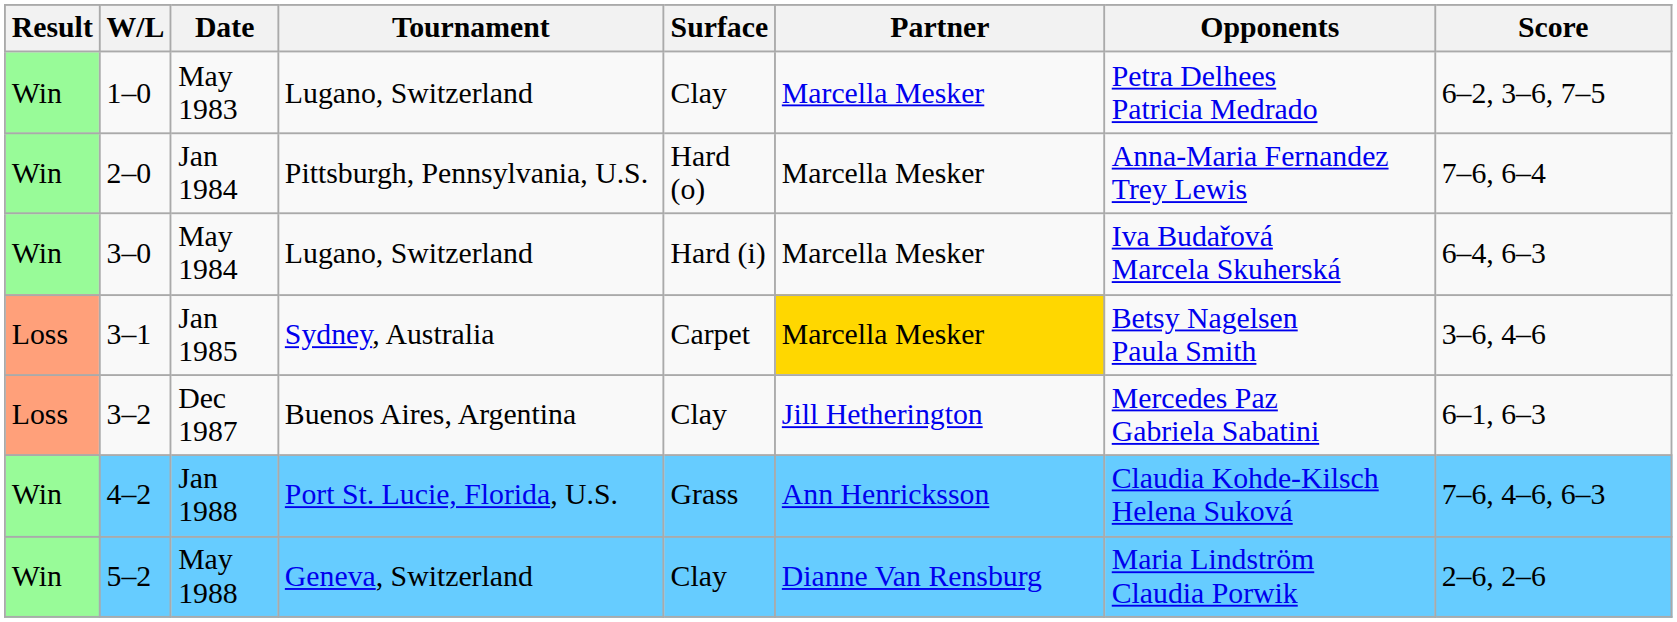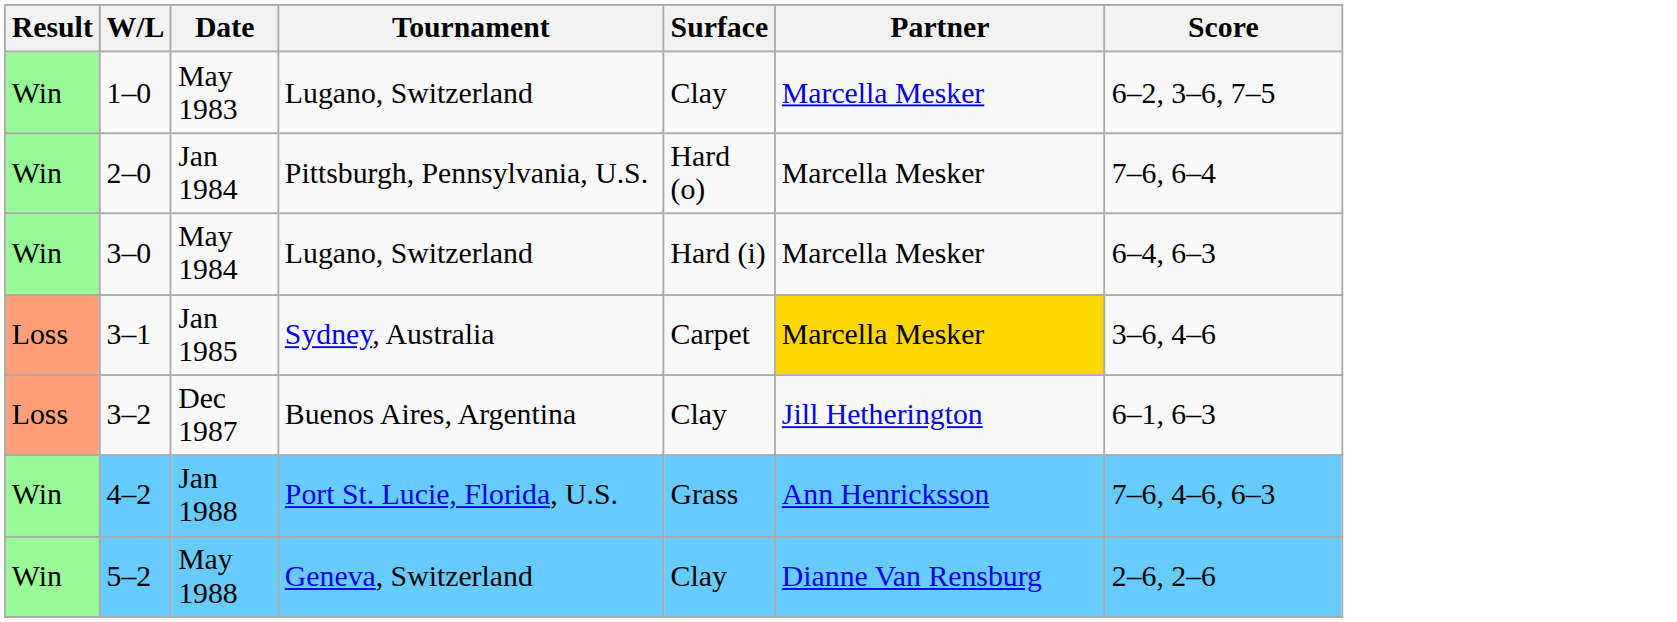 <table class="sortable wikitable">
 <tr>
 <th>Result</th>
 <th>W/L</th>
 <th style="width:50px">Date</th>
 <th style="width:200px">Tournament</th>
 <th style="width:50px">Surface</th>
 <th style="width:170px">Partner</th>
-<th style="width:170px">Opponents</th>
 <th style="width:120px" class="unsortable">Score</th>
 </tr>
 <tr>
 <td style="background:#98fb98;">Win</td>
 <td>1–0</td>
 <td>May 1983</td>
 <td>Lugano, Switzerland</td>
 <td>Clay</td>
 <td> <a href='#'>Marcella Mesker</a></td>
-<td> <a href='#'>Petra Delhees</a> <br>  <a href='#'>Patricia Medrado</a></td>
 <td>6–2, 3–6, 7–5</td>
 </tr>
 <tr>
 <td style="background:#98fb98;">Win</td>
 <td>2–0</td>
 <td>Jan 1984</td>
 <td>Pittsburgh, Pennsylvania, U.S.</td>
 <td>Hard (o)</td>
 <td> Marcella Mesker</td>
-<td> <a href='#'>Anna-Maria Fernandez</a> <br>  <a href='#'>Trey Lewis</a></td>
 <td>7–6, 6–4</td>
 </tr>
 <tr>
 <td style="background:#98fb98;">Win</td>
 <td>3–0</td>
 <td>May 1984</td>
 <td>Lugano, Switzerland</td>
 <td>Hard (i)</td>
 <td> Marcella Mesker</td>
-<td> <a href='#'>Iva Budařová</a> <br>  <a href='#'>Marcela Skuherská</a></td>
 <td>6–4, 6–3</td>
 </tr>
 <tr>
 <td style="background:#ffa07a;">Loss</td>
 <td>3–1</td>
 <td>Jan 1985</td>
 <td><a href='#'>Sydney</a>, Australia</td>
 <td>Carpet</td>
 <td style="background: gold;"> Marcella Mesker</td>
-<td> <a href='#'>Betsy Nagelsen</a> <br>  <a href='#'>Paula Smith</a></td>
 <td>3–6, 4–6</td>
 </tr>
 <tr>
 <td style="background:#ffa07a;">Loss</td>
 <td>3–2</td>
 <td>Dec 1987</td>
 <td>Buenos Aires, Argentina</td>
 <td>Clay</td>
 <td> <a href='#'>Jill Hetherington</a></td>
-<td> <a href='#'>Mercedes Paz</a> <br>  <a href='#'>Gabriela Sabatini</a></td>
 <td>6–1, 6–3</td>
 </tr>
 <tr bgcolor="66CCFF">
 <td style="background:#98fb98;">Win</td>
 <td>4–2</td>
 <td>Jan 1988</td>
 <td><a href='#'>Port St. Lucie, Florida</a>, U.S.</td>
 <td>Grass</td>
 <td> <a href='#'>Ann Henricksson</a></td>
-<td> <a href='#'>Claudia Kohde-Kilsch</a> <br>  <a href='#'>Helena Suková</a></td>
 <td>7–6, 4–6, 6–3</td>
 </tr>
 <tr bgcolor="66CCFF">
 <td style="background:#98fb98;">Win</td>
 <td>5–2</td>
 <td>May 1988</td>
 <td><a href='#'>Geneva</a>, Switzerland</td>
 <td>Clay</td>
 <td> <a href='#'>Dianne Van Rensburg</a></td>
-<td> <a href='#'>Maria Lindström</a> <br>  <a href='#'>Claudia Porwik</a></td>
 <td>2–6, 2–6</td>
 </tr>
 </table>
